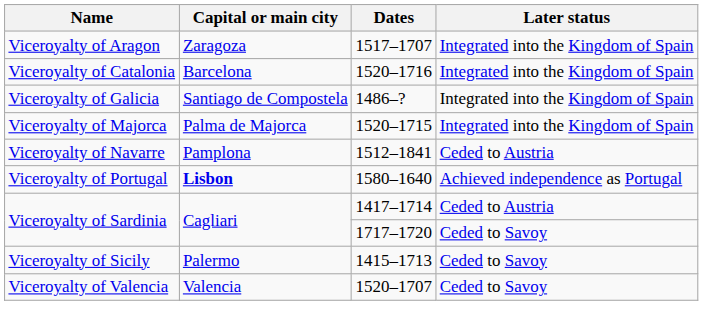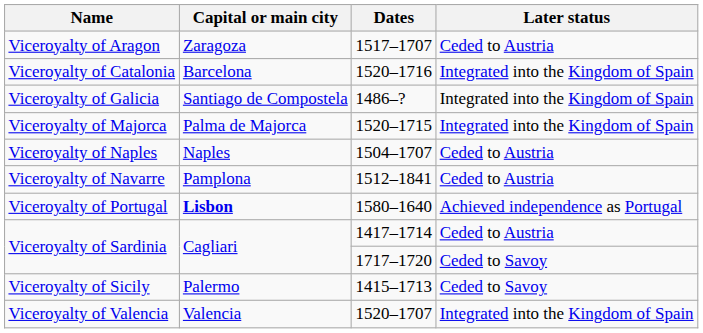 <table class="wikitable">
 <tr>
 <th>Name</th>
 <th>Capital or main city</th>
 <th>Dates</th>
 <th>Later status</th>
 </tr>
 <tr>
 <td><a href='#'>Viceroyalty of Aragon</a></td>
 <td><a href='#'>Zaragoza</a></td>
 <td>1517–1707</td>
-<td><a href='#'>Integrated</a> into the <a href='#'>Kingdom of Spain</a></td>
+<td><a href='#'>Ceded</a> to <a href='#'>Austria</a></td>
 </tr>
 <tr>
 <td><a href='#'>Viceroyalty of Catalonia</a></td>
 <td><a href='#'>Barcelona</a></td>
 <td>1520–1716</td>
 <td><a href='#'>Integrated</a> into the <a href='#'>Kingdom of Spain</a></td>
 </tr>
 <tr>
 <td><a href='#'>Viceroyalty of Galicia</a></td>
 <td><a href='#'>Santiago de Compostela</a></td>
 <td>1486–?</td>
 <td>Integrated into the <a href='#'>Kingdom of Spain</a></td>
 </tr>
 <tr>
 <td><a href='#'>Viceroyalty of Majorca</a></td>
 <td><a href='#'>Palma de Majorca</a></td>
 <td>1520–1715</td>
 <td><a href='#'>Integrated</a> into the <a href='#'>Kingdom of Spain</a></td>
+</tr>
+<tr>
+<td><a href='#'>Viceroyalty of Naples</a></td>
+<td><a href='#'>Naples</a></td>
+<td>1504–1707</td>
+<td><a href='#'>Ceded</a> to <a href='#'>Austria</a></td>
 </tr>
 <tr>
 <td><a href='#'>Viceroyalty of Navarre</a></td>
 <td><a href='#'>Pamplona</a></td>
 <td>1512–1841</td>
 <td><a href='#'>Ceded</a> to <a href='#'>Austria</a></td>
 </tr>
 <tr>
 <td><a href='#'>Viceroyalty of Portugal</a></td>
 <td><strong><a href='#'>Lisbon</a></strong></td>
 <td>1580–1640</td>
 <td><a href='#'>Achieved independence</a> as <a href='#'>Portugal</a></td>
 </tr>
 <tr>
 <td rowspan="2"><a href='#'>Viceroyalty of Sardinia</a></td>
 <td rowspan="2"><a href='#'>Cagliari</a></td>
 <td>1417–1714</td>
 <td><a href='#'>Ceded</a> to <a href='#'>Austria</a></td>
 </tr>
 <tr>
 <td>1717–1720</td>
 <td><a href='#'>Ceded</a> to <a href='#'>Savoy</a></td>
 </tr>
 <tr>
 <td><a href='#'>Viceroyalty of Sicily</a></td>
 <td><a href='#'>Palermo</a></td>
 <td>1415–1713</td>
 <td><a href='#'>Ceded</a> to <a href='#'>Savoy</a></td>
 </tr>
 <tr>
 <td><a href='#'>Viceroyalty of Valencia</a></td>
 <td><a href='#'>Valencia</a></td>
 <td>1520–1707</td>
-<td><a href='#'>Ceded</a> to <a href='#'>Savoy</a></td>
+<td><a href='#'>Integrated</a> into the <a href='#'>Kingdom of Spain</a></td>
 </tr>
 </table>
